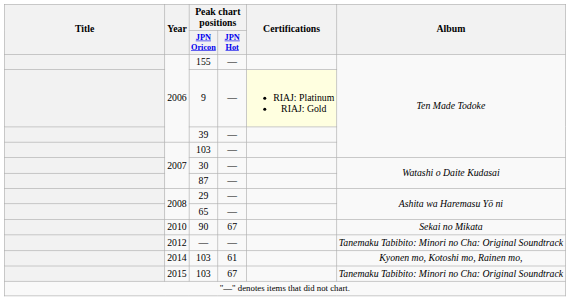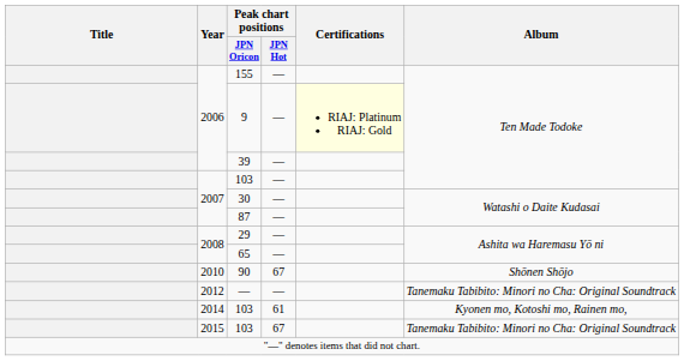 <table class="wikitable plainrowheaders" style="text-align:center;">
 <tr>
 <th scope="col" rowspan="2" style="width:16em;">Title</th>
 <th scope="col" rowspan="2">Year</th>
 <th scope="col" colspan="2">Peak chart positions</th>
 <th scope="col" rowspan="2">Certifications</th>
 <th scope="col" rowspan="2">Album</th>
 </tr>
 <tr>
 <th style="width:3em;font-size:85%"><a href='#'>JPN<br>Oricon</a><br></th>
 <th style="width:3em;font-size:85%"><a href='#'>JPN<br>Hot</a><br></th>
 </tr>
 <tr>
 <th scope="row"></th>
 <td rowspan="3">2006</td>
 <td>155</td>
 <td>—</td>
 <td></td>
 <td rowspan="4"><em>Ten Made Todoke</em></td>
 </tr>
 <tr>
 <th scope="row"></th>
 <td>9</td>
 <td>—</td>
 <td style="background: lightyellow;"><br><ul><li>RIAJ: Platinum </li><li>RIAJ: Gold </li></ul></td>
 </tr>
 <tr>
 <th scope="row"></th>
 <td>39</td>
 <td>—</td>
 <td></td>
 </tr>
 <tr>
 <th scope="row"></th>
 <td rowspan="3">2007</td>
 <td>103</td>
 <td>—</td>
 <td></td>
 </tr>
 <tr>
 <th scope="row"></th>
 <td>30</td>
 <td>—</td>
 <td></td>
 <td rowspan="2"><em>Watashi o Daite Kudasai</em></td>
 </tr>
 <tr>
 <th scope="row"></th>
 <td>87</td>
 <td>—</td>
 <td></td>
 </tr>
 <tr>
 <th scope="row"></th>
 <td rowspan="2">2008</td>
 <td>29</td>
 <td>—</td>
 <td></td>
 <td rowspan="2"><em>Ashita wa Haremasu Yō ni</em></td>
 </tr>
 <tr>
 <th scope="row"></th>
 <td>65</td>
 <td>—</td>
 <td></td>
 </tr>
 <tr>
 <th scope="row"></th>
 <td>2010</td>
 <td>90</td>
 <td>67</td>
 <td></td>
-<td><em>Sekai no Mikata</em></td>
+<td><em>Shōnen Shōjo</em></td>
 </tr>
 <tr>
 <th scope="row"></th>
 <td>2012</td>
 <td>—</td>
 <td>—</td>
 <td></td>
 <td><em>Tanemaku Tabibito: Minori no Cha: Original Soundtrack</em></td>
 </tr>
 <tr>
 <th scope="row"></th>
 <td>2014</td>
 <td>103</td>
 <td>61</td>
 <td></td>
 <td><em>Kyonen mo, Kotoshi mo, Rainen mo,</em></td>
 </tr>
 <tr>
 <th scope="row"></th>
 <td>2015</td>
 <td>103</td>
 <td>67</td>
 <td></td>
 <td><em>Tanemaku Tabibito: Minori no Cha: Original Soundtrack</em></td>
 </tr>
 <tr>
 <td colspan="12" align="center" style="font-size:90%;">"—" denotes items that did not chart.</td>
 </tr>
 </table>
